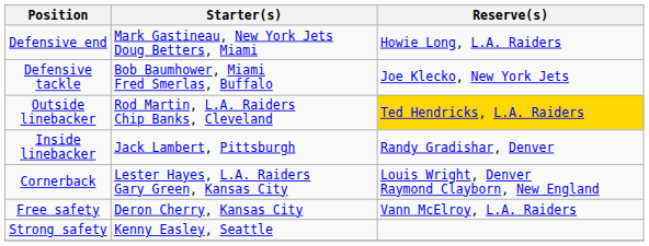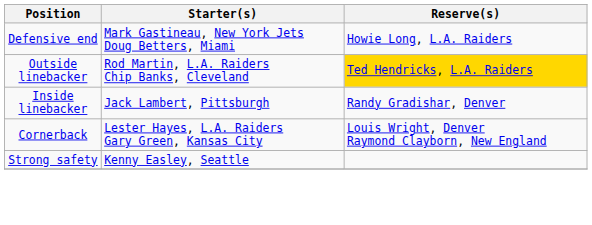 <table class="wikitable" width=75%>
 <tr>
 <th width=10%>Position</th>
 <th width=30%>Starter(s)</th>
 <th width=30%>Reserve(s)</th>
 </tr>
 <tr>
 <td align=center><a href='#'>Defensive end</a></td>
 <td> <a href='#'>Mark Gastineau</a>, <a href='#'>New York Jets</a><br> <a href='#'>Doug Betters</a>, <a href='#'>Miami</a></td>
 <td> <a href='#'>Howie Long</a>, <a href='#'>L.A. Raiders</a></td>
-</tr>
-<tr>
-<td align=center><a href='#'>Defensive tackle</a></td>
-<td> <a href='#'>Bob Baumhower</a>, <a href='#'>Miami</a><br> <a href='#'>Fred Smerlas</a>, <a href='#'>Buffalo</a></td>
-<td> <a href='#'>Joe Klecko</a>, <a href='#'>New York Jets</a></td>
 </tr>
 <tr>
 <td align=center><a href='#'>Outside linebacker</a></td>
 <td> <a href='#'>Rod Martin</a>, <a href='#'>L.A. Raiders</a><br> <a href='#'>Chip Banks</a>, <a href='#'>Cleveland</a></td>
 <td style="background: gold;"> <a href='#'>Ted Hendricks</a>, <a href='#'>L.A. Raiders</a></td>
 </tr>
 <tr>
 <td align=center><a href='#'>Inside linebacker</a></td>
 <td> <a href='#'>Jack Lambert</a>, <a href='#'>Pittsburgh</a></td>
 <td> <a href='#'>Randy Gradishar</a>, <a href='#'>Denver</a></td>
 </tr>
 <tr>
 <td align=center><a href='#'>Cornerback</a></td>
 <td> <a href='#'>Lester Hayes</a>, <a href='#'>L.A. Raiders</a><br> <a href='#'>Gary Green</a>, <a href='#'>Kansas City</a></td>
 <td> <a href='#'>Louis Wright</a>, <a href='#'>Denver</a><br> <a href='#'>Raymond Clayborn</a>, <a href='#'>New England</a></td>
 </tr>
 <tr>
-<td align=center><a href='#'>Free safety</a></td>
-<td> <a href='#'>Deron Cherry</a>, <a href='#'>Kansas City</a></td>
-<td> <a href='#'>Vann McElroy</a>, <a href='#'>L.A. Raiders</a></td>
-</tr>
-<tr>
 <td align=center><a href='#'>Strong safety</a></td>
 <td> <a href='#'>Kenny Easley</a>, <a href='#'>Seattle</a></td>
 <td></td>
 </tr>
 <tr>
 </tr>
 </table>
